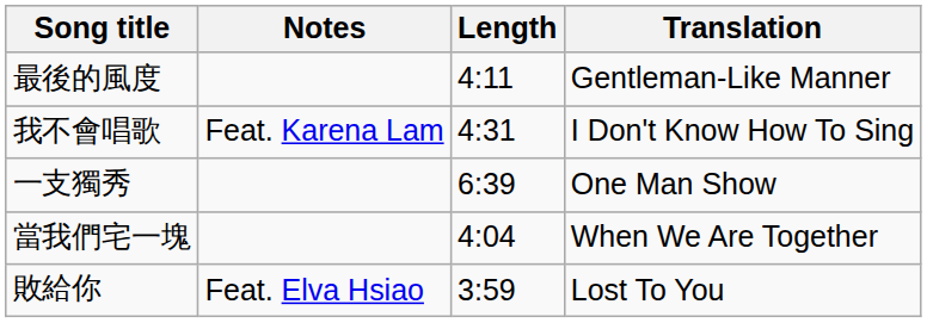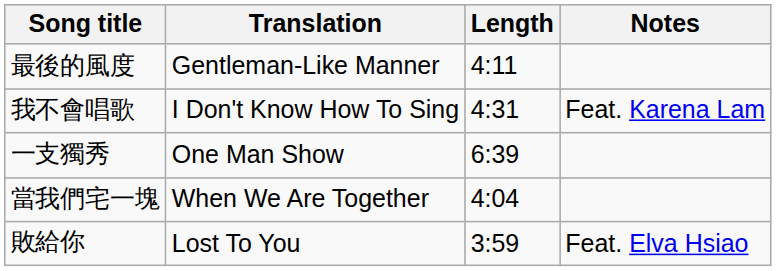 <table class="wikitable">
 <tr>
 <th>Song title</th>
+<th>Translation</th>
+<th>Length</th>
 <th>Notes</th>
-<th>Length</th>
-<th>Translation</th>
 </tr>
 <tr>
 <td>最後的風度</td>
+<td>Gentleman-Like Manner</td>
+<td>4:11</td>
 <td></td>
-<td>4:11</td>
-<td>Gentleman-Like Manner</td>
 </tr>
 <tr>
 <td>我不會唱歌</td>
+<td>I Don't Know How To Sing</td>
+<td>4:31</td>
 <td>Feat. <a href='#'>Karena Lam</a></td>
-<td>4:31</td>
-<td>I Don't Know How To Sing</td>
 </tr>
 <tr>
 <td>一支獨秀</td>
+<td>One Man Show</td>
+<td>6:39</td>
 <td></td>
-<td>6:39</td>
-<td>One Man Show</td>
 </tr>
 <tr>
 <td>當我們宅一塊</td>
+<td>When We Are Together</td>
+<td>4:04</td>
 <td></td>
-<td>4:04</td>
-<td>When We Are Together</td>
 </tr>
 <tr>
 <td>敗給你</td>
+<td>Lost To You</td>
+<td>3:59</td>
 <td>Feat. <a href='#'>Elva Hsiao</a></td>
-<td>3:59</td>
-<td>Lost To You</td>
 </tr>
 </table>
